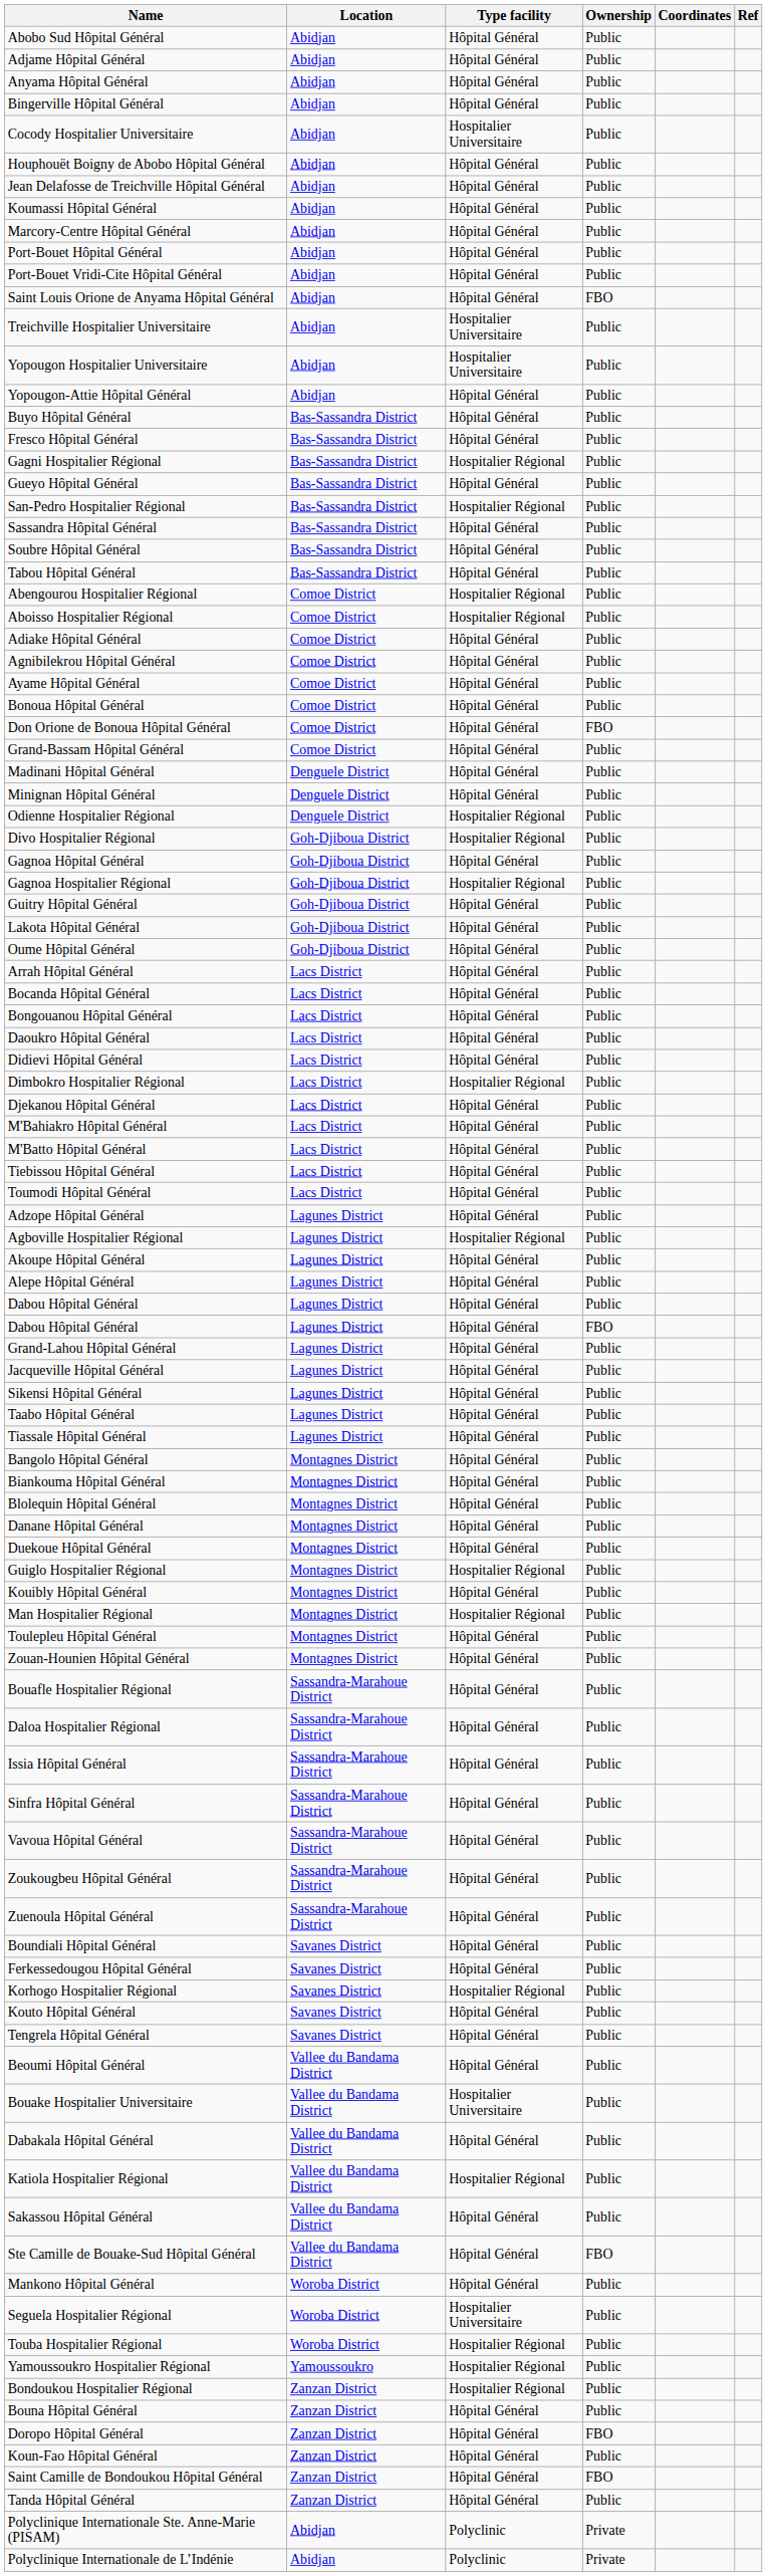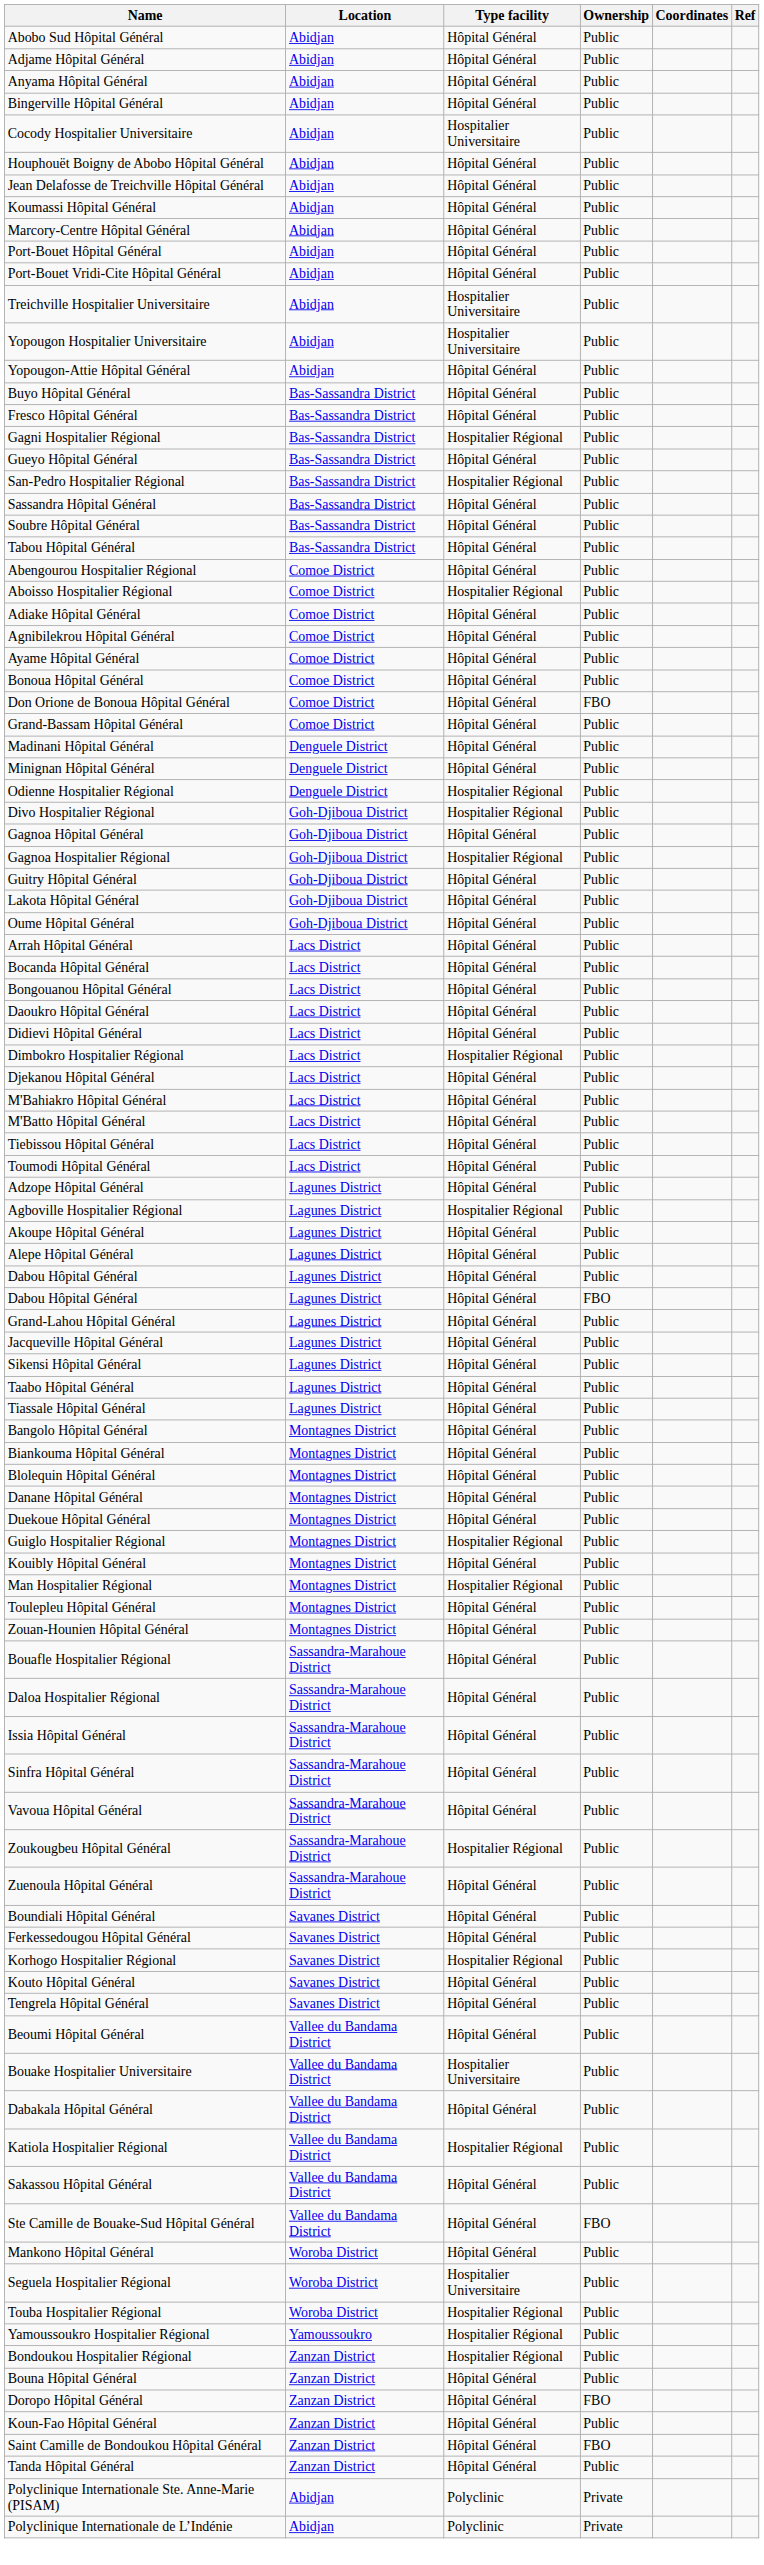 <table class="wikitable sortable plainrowheaders" summary="Hospitals in the Ivory Coast">
 <tr>
 <th>Name</th>
 <th>Location</th>
 <th>Type facility</th>
 <th>Ownership</th>
 <th>Coordinates</th>
 <th>Ref</th>
 </tr>
 <tr>
 <td>Abobo Sud Hôpital Général</td>
 <td><a href='#'>Abidjan</a></td>
 <td>Hôpital Général</td>
 <td>Public</td>
 <td></td>
 <td></td>
 </tr>
 <tr>
 <td>Adjame Hôpital Général</td>
 <td><a href='#'>Abidjan</a></td>
 <td>Hôpital Général</td>
 <td>Public</td>
 <td></td>
 <td></td>
 </tr>
 <tr>
 <td>Anyama Hôpital Général</td>
 <td><a href='#'>Abidjan</a></td>
 <td>Hôpital Général</td>
 <td>Public</td>
 <td></td>
 <td></td>
 </tr>
 <tr>
 <td>Bingerville Hôpital Général</td>
 <td><a href='#'>Abidjan</a></td>
 <td>Hôpital Général</td>
 <td>Public</td>
 <td></td>
 <td></td>
 </tr>
 <tr>
 <td>Cocody Hospitalier Universitaire</td>
 <td><a href='#'>Abidjan</a></td>
 <td>Hospitalier Universitaire</td>
 <td>Public</td>
 <td></td>
 <td></td>
 </tr>
 <tr>
 <td>Houphouët Boigny de Abobo Hôpital Général</td>
 <td><a href='#'>Abidjan</a></td>
 <td>Hôpital Général</td>
 <td>Public</td>
 <td></td>
 <td></td>
 </tr>
 <tr>
 <td>Jean Delafosse de Treichville Hôpital Général</td>
 <td><a href='#'>Abidjan</a></td>
 <td>Hôpital Général</td>
 <td>Public</td>
 <td></td>
 <td></td>
 </tr>
 <tr>
 <td>Koumassi Hôpital Général</td>
 <td><a href='#'>Abidjan</a></td>
 <td>Hôpital Général</td>
 <td>Public</td>
 <td></td>
 <td></td>
 </tr>
 <tr>
 <td>Marcory-Centre Hôpital Général</td>
 <td><a href='#'>Abidjan</a></td>
 <td>Hôpital Général</td>
 <td>Public</td>
 <td></td>
 <td></td>
 </tr>
 <tr>
 <td>Port-Bouet Hôpital Général</td>
 <td><a href='#'>Abidjan</a></td>
 <td>Hôpital Général</td>
 <td>Public</td>
 <td></td>
 <td></td>
 </tr>
 <tr>
 <td>Port-Bouet Vridi-Cite Hôpital Général</td>
 <td><a href='#'>Abidjan</a></td>
 <td>Hôpital Général</td>
 <td>Public</td>
 <td></td>
 <td></td>
 </tr>
 <tr>
-<td>Saint Louis Orione de Anyama Hôpital Général</td>
-<td><a href='#'>Abidjan</a></td>
-<td>Hôpital Général</td>
-<td>FBO</td>
-<td></td>
-<td></td>
-</tr>
-<tr>
 <td>Treichville Hospitalier Universitaire</td>
 <td><a href='#'>Abidjan</a></td>
 <td>Hospitalier Universitaire</td>
 <td>Public</td>
 <td></td>
 <td></td>
 </tr>
 <tr>
 <td>Yopougon Hospitalier Universitaire</td>
 <td><a href='#'>Abidjan</a></td>
 <td>Hospitalier Universitaire</td>
 <td>Public</td>
 <td></td>
 <td></td>
 </tr>
 <tr>
 <td>Yopougon-Attie Hôpital Général</td>
 <td><a href='#'>Abidjan</a></td>
 <td>Hôpital Général</td>
 <td>Public</td>
 <td></td>
 <td></td>
 </tr>
 <tr>
 <td>Buyo Hôpital Général</td>
 <td><a href='#'>Bas-Sassandra District</a></td>
 <td>Hôpital Général</td>
 <td>Public</td>
 <td></td>
 <td></td>
 </tr>
 <tr>
 <td>Fresco Hôpital Général</td>
 <td><a href='#'>Bas-Sassandra District</a></td>
 <td>Hôpital Général</td>
 <td>Public</td>
 <td></td>
 <td></td>
 </tr>
 <tr>
 <td>Gagni Hospitalier Régional</td>
 <td><a href='#'>Bas-Sassandra District</a></td>
 <td>Hospitalier Régional</td>
 <td>Public</td>
 <td></td>
 <td></td>
 </tr>
 <tr>
 <td>Gueyo Hôpital Général</td>
 <td><a href='#'>Bas-Sassandra District</a></td>
 <td>Hôpital Général</td>
 <td>Public</td>
 <td></td>
 <td></td>
 </tr>
 <tr>
 <td>San-Pedro Hospitalier Régional</td>
 <td><a href='#'>Bas-Sassandra District</a></td>
 <td>Hospitalier Régional</td>
 <td>Public</td>
 <td></td>
 <td></td>
 </tr>
 <tr>
 <td>Sassandra Hôpital Général</td>
 <td><a href='#'>Bas-Sassandra District</a></td>
 <td>Hôpital Général</td>
 <td>Public</td>
 <td></td>
 <td></td>
 </tr>
 <tr>
 <td>Soubre Hôpital Général</td>
 <td><a href='#'>Bas-Sassandra District</a></td>
 <td>Hôpital Général</td>
 <td>Public</td>
 <td></td>
 <td></td>
 </tr>
 <tr>
 <td>Tabou Hôpital Général</td>
 <td><a href='#'>Bas-Sassandra District</a></td>
 <td>Hôpital Général</td>
 <td>Public</td>
 <td></td>
 <td></td>
 </tr>
 <tr>
 <td>Abengourou Hospitalier Régional</td>
 <td><a href='#'>Comoe District</a></td>
-<td>Hospitalier Régional</td>
+<td>Hôpital Général</td>
 <td>Public</td>
 <td></td>
 <td></td>
 </tr>
 <tr>
 <td>Aboisso Hospitalier Régional</td>
 <td><a href='#'>Comoe District</a></td>
 <td>Hospitalier Régional</td>
 <td>Public</td>
 <td></td>
 <td></td>
 </tr>
 <tr>
 <td>Adiake Hôpital Général</td>
 <td><a href='#'>Comoe District</a></td>
 <td>Hôpital Général</td>
 <td>Public</td>
 <td></td>
 <td></td>
 </tr>
 <tr>
 <td>Agnibilekrou Hôpital Général</td>
 <td><a href='#'>Comoe District</a></td>
 <td>Hôpital Général</td>
 <td>Public</td>
 <td></td>
 <td></td>
 </tr>
 <tr>
 <td>Ayame Hôpital Général</td>
 <td><a href='#'>Comoe District</a></td>
 <td>Hôpital Général</td>
 <td>Public</td>
 <td></td>
 <td></td>
 </tr>
 <tr>
 <td>Bonoua Hôpital Général</td>
 <td><a href='#'>Comoe District</a></td>
 <td>Hôpital Général</td>
 <td>Public</td>
 <td></td>
 <td></td>
 </tr>
 <tr>
 <td>Don Orione de Bonoua Hôpital Général</td>
 <td><a href='#'>Comoe District</a></td>
 <td>Hôpital Général</td>
 <td>FBO</td>
 <td></td>
 <td></td>
 </tr>
 <tr>
 <td>Grand-Bassam Hôpital Général</td>
 <td><a href='#'>Comoe District</a></td>
 <td>Hôpital Général</td>
 <td>Public</td>
 <td></td>
 <td></td>
 </tr>
 <tr>
 <td>Madinani Hôpital Général</td>
 <td><a href='#'>Denguele District</a></td>
 <td>Hôpital Général</td>
 <td>Public</td>
 <td></td>
 <td></td>
 </tr>
 <tr>
 <td>Minignan Hôpital Général</td>
 <td><a href='#'>Denguele District</a></td>
 <td>Hôpital Général</td>
 <td>Public</td>
 <td></td>
 <td></td>
 </tr>
 <tr>
 <td>Odienne Hospitalier Régional</td>
 <td><a href='#'>Denguele District</a></td>
 <td>Hospitalier Régional</td>
 <td>Public</td>
 <td></td>
 <td></td>
 </tr>
 <tr>
 <td>Divo Hospitalier Régional</td>
 <td><a href='#'>Goh-Djiboua District</a></td>
 <td>Hospitalier Régional</td>
 <td>Public</td>
 <td></td>
 <td></td>
 </tr>
 <tr>
 <td>Gagnoa Hôpital Général</td>
 <td><a href='#'>Goh-Djiboua District</a></td>
 <td>Hôpital Général</td>
 <td>Public</td>
 <td></td>
 <td></td>
 </tr>
 <tr>
 <td>Gagnoa Hospitalier Régional</td>
 <td><a href='#'>Goh-Djiboua District</a></td>
 <td>Hospitalier Régional</td>
 <td>Public</td>
 <td></td>
 <td></td>
 </tr>
 <tr>
 <td>Guitry Hôpital Général</td>
 <td><a href='#'>Goh-Djiboua District</a></td>
 <td>Hôpital Général</td>
 <td>Public</td>
 <td></td>
 <td></td>
 </tr>
 <tr>
 <td>Lakota Hôpital Général</td>
 <td><a href='#'>Goh-Djiboua District</a></td>
 <td>Hôpital Général</td>
 <td>Public</td>
 <td></td>
 <td></td>
 </tr>
 <tr>
 <td>Oume Hôpital Général</td>
 <td><a href='#'>Goh-Djiboua District</a></td>
 <td>Hôpital Général</td>
 <td>Public</td>
 <td></td>
 <td></td>
 </tr>
 <tr>
 <td>Arrah Hôpital Général</td>
 <td><a href='#'>Lacs District</a></td>
 <td>Hôpital Général</td>
 <td>Public</td>
 <td></td>
 <td></td>
 </tr>
 <tr>
 <td>Bocanda Hôpital Général</td>
 <td><a href='#'>Lacs District</a></td>
 <td>Hôpital Général</td>
 <td>Public</td>
 <td></td>
 <td></td>
 </tr>
 <tr>
 <td>Bongouanou Hôpital Général</td>
 <td><a href='#'>Lacs District</a></td>
 <td>Hôpital Général</td>
 <td>Public</td>
 <td></td>
 <td></td>
 </tr>
 <tr>
 <td>Daoukro Hôpital Général</td>
 <td><a href='#'>Lacs District</a></td>
 <td>Hôpital Général</td>
 <td>Public</td>
 <td></td>
 <td></td>
 </tr>
 <tr>
 <td>Didievi Hôpital Général</td>
 <td><a href='#'>Lacs District</a></td>
 <td>Hôpital Général</td>
 <td>Public</td>
 <td></td>
 <td></td>
 </tr>
 <tr>
 <td>Dimbokro Hospitalier Régional</td>
 <td><a href='#'>Lacs District</a></td>
 <td>Hospitalier Régional</td>
 <td>Public</td>
 <td></td>
 <td></td>
 </tr>
 <tr>
 <td>Djekanou Hôpital Général</td>
 <td><a href='#'>Lacs District</a></td>
 <td>Hôpital Général</td>
 <td>Public</td>
 <td></td>
 <td></td>
 </tr>
 <tr>
 <td>M'Bahiakro Hôpital Général</td>
 <td><a href='#'>Lacs District</a></td>
 <td>Hôpital Général</td>
 <td>Public</td>
 <td></td>
 <td></td>
 </tr>
 <tr>
 <td>M'Batto Hôpital Général</td>
 <td><a href='#'>Lacs District</a></td>
 <td>Hôpital Général</td>
 <td>Public</td>
 <td></td>
 <td></td>
 </tr>
 <tr>
 <td>Tiebissou Hôpital Général</td>
 <td><a href='#'>Lacs District</a></td>
 <td>Hôpital Général</td>
 <td>Public</td>
 <td></td>
 <td></td>
 </tr>
 <tr>
 <td>Toumodi Hôpital Général</td>
 <td><a href='#'>Lacs District</a></td>
 <td>Hôpital Général</td>
 <td>Public</td>
 <td></td>
 <td></td>
 </tr>
 <tr>
 <td>Adzope Hôpital Général</td>
 <td><a href='#'>Lagunes District</a></td>
 <td>Hôpital Général</td>
 <td>Public</td>
 <td></td>
 <td></td>
 </tr>
 <tr>
 <td>Agboville Hospitalier Régional</td>
 <td><a href='#'>Lagunes District</a></td>
 <td>Hospitalier Régional</td>
 <td>Public</td>
 <td></td>
 <td></td>
 </tr>
 <tr>
 <td>Akoupe Hôpital Général</td>
 <td><a href='#'>Lagunes District</a></td>
 <td>Hôpital Général</td>
 <td>Public</td>
 <td></td>
 <td></td>
 </tr>
 <tr>
 <td>Alepe Hôpital Général</td>
 <td><a href='#'>Lagunes District</a></td>
 <td>Hôpital Général</td>
 <td>Public</td>
 <td></td>
 <td></td>
 </tr>
 <tr>
 <td>Dabou Hôpital Général</td>
 <td><a href='#'>Lagunes District</a></td>
 <td>Hôpital Général</td>
 <td>Public</td>
 <td></td>
 <td></td>
 </tr>
 <tr>
 <td>Dabou Hôpital Général</td>
 <td><a href='#'>Lagunes District</a></td>
 <td>Hôpital Général</td>
 <td>FBO</td>
 <td></td>
 <td></td>
 </tr>
 <tr>
 <td>Grand-Lahou Hôpital Général</td>
 <td><a href='#'>Lagunes District</a></td>
 <td>Hôpital Général</td>
 <td>Public</td>
 <td></td>
 <td></td>
 </tr>
 <tr>
 <td>Jacqueville Hôpital Général</td>
 <td><a href='#'>Lagunes District</a></td>
 <td>Hôpital Général</td>
 <td>Public</td>
 <td></td>
 <td></td>
 </tr>
 <tr>
 <td>Sikensi Hôpital Général</td>
 <td><a href='#'>Lagunes District</a></td>
 <td>Hôpital Général</td>
 <td>Public</td>
 <td></td>
 <td></td>
 </tr>
 <tr>
 <td>Taabo Hôpital Général</td>
 <td><a href='#'>Lagunes District</a></td>
 <td>Hôpital Général</td>
 <td>Public</td>
 <td></td>
 <td></td>
 </tr>
 <tr>
 <td>Tiassale Hôpital Général</td>
 <td><a href='#'>Lagunes District</a></td>
 <td>Hôpital Général</td>
 <td>Public</td>
 <td></td>
 <td></td>
 </tr>
 <tr>
 <td>Bangolo Hôpital Général</td>
 <td><a href='#'>Montagnes District</a></td>
 <td>Hôpital Général</td>
 <td>Public</td>
 <td></td>
 <td></td>
 </tr>
 <tr>
 <td>Biankouma Hôpital Général</td>
 <td><a href='#'>Montagnes District</a></td>
 <td>Hôpital Général</td>
 <td>Public</td>
 <td></td>
 <td></td>
 </tr>
 <tr>
 <td>Blolequin Hôpital Général</td>
 <td><a href='#'>Montagnes District</a></td>
 <td>Hôpital Général</td>
 <td>Public</td>
 <td></td>
 <td></td>
 </tr>
 <tr>
 <td>Danane Hôpital Général</td>
 <td><a href='#'>Montagnes District</a></td>
 <td>Hôpital Général</td>
 <td>Public</td>
 <td></td>
 <td></td>
 </tr>
 <tr>
 <td>Duekoue Hôpital Général</td>
 <td><a href='#'>Montagnes District</a></td>
 <td>Hôpital Général</td>
 <td>Public</td>
 <td></td>
 <td></td>
 </tr>
 <tr>
 <td>Guiglo Hospitalier Régional</td>
 <td><a href='#'>Montagnes District</a></td>
 <td>Hospitalier Régional</td>
 <td>Public</td>
 <td></td>
 <td></td>
 </tr>
 <tr>
 <td>Kouibly Hôpital Général</td>
 <td><a href='#'>Montagnes District</a></td>
 <td>Hôpital Général</td>
 <td>Public</td>
 <td></td>
 <td></td>
 </tr>
 <tr>
 <td>Man Hospitalier Régional</td>
 <td><a href='#'>Montagnes District</a></td>
 <td>Hospitalier Régional</td>
 <td>Public</td>
 <td></td>
 <td></td>
 </tr>
 <tr>
 <td>Toulepleu Hôpital Général</td>
 <td><a href='#'>Montagnes District</a></td>
 <td>Hôpital Général</td>
 <td>Public</td>
 <td></td>
 <td></td>
 </tr>
 <tr>
 <td>Zouan-Hounien Hôpital Général</td>
 <td><a href='#'>Montagnes District</a></td>
 <td>Hôpital Général</td>
 <td>Public</td>
 <td></td>
 <td></td>
 </tr>
 <tr>
 <td>Bouafle Hospitalier Régional</td>
 <td><a href='#'>Sassandra-Marahoue District</a></td>
 <td>Hôpital Général</td>
 <td>Public</td>
 <td></td>
 <td></td>
 </tr>
 <tr>
 <td>Daloa Hospitalier Régional</td>
 <td><a href='#'>Sassandra-Marahoue District</a></td>
 <td>Hôpital Général</td>
 <td>Public</td>
 <td></td>
 <td></td>
 </tr>
 <tr>
 <td>Issia Hôpital Général</td>
 <td><a href='#'>Sassandra-Marahoue District</a></td>
 <td>Hôpital Général</td>
 <td>Public</td>
 <td></td>
 <td></td>
 </tr>
 <tr>
 <td>Sinfra Hôpital Général</td>
 <td><a href='#'>Sassandra-Marahoue District</a></td>
 <td>Hôpital Général</td>
 <td>Public</td>
 <td></td>
 <td></td>
 </tr>
 <tr>
 <td>Vavoua Hôpital Général</td>
 <td><a href='#'>Sassandra-Marahoue District</a></td>
 <td>Hôpital Général</td>
 <td>Public</td>
 <td></td>
 <td></td>
 </tr>
 <tr>
 <td>Zoukougbeu Hôpital Général</td>
 <td><a href='#'>Sassandra-Marahoue District</a></td>
-<td>Hôpital Général</td>
+<td>Hospitalier Régional</td>
 <td>Public</td>
 <td></td>
 <td></td>
 </tr>
 <tr>
 <td>Zuenoula Hôpital Général</td>
 <td><a href='#'>Sassandra-Marahoue District</a></td>
 <td>Hôpital Général</td>
 <td>Public</td>
 <td></td>
 <td></td>
 </tr>
 <tr>
 <td>Boundiali Hôpital Général</td>
 <td><a href='#'>Savanes District</a></td>
 <td>Hôpital Général</td>
 <td>Public</td>
 <td></td>
 <td></td>
 </tr>
 <tr>
 <td>Ferkessedougou Hôpital Général</td>
 <td><a href='#'>Savanes District</a></td>
 <td>Hôpital Général</td>
 <td>Public</td>
 <td></td>
 <td></td>
 </tr>
 <tr>
 <td>Korhogo Hospitalier Régional</td>
 <td><a href='#'>Savanes District</a></td>
 <td>Hospitalier Régional</td>
 <td>Public</td>
 <td></td>
 <td></td>
 </tr>
 <tr>
 <td>Kouto Hôpital Général</td>
 <td><a href='#'>Savanes District</a></td>
 <td>Hôpital Général</td>
 <td>Public</td>
 <td></td>
 <td></td>
 </tr>
 <tr>
 <td>Tengrela Hôpital Général</td>
 <td><a href='#'>Savanes District</a></td>
 <td>Hôpital Général</td>
 <td>Public</td>
 <td></td>
 <td></td>
 </tr>
 <tr>
 <td>Beoumi Hôpital Général</td>
 <td><a href='#'>Vallee du Bandama District</a></td>
 <td>Hôpital Général</td>
 <td>Public</td>
 <td></td>
 <td></td>
 </tr>
 <tr>
 <td>Bouake Hospitalier Universitaire</td>
 <td><a href='#'>Vallee du Bandama District</a></td>
 <td>Hospitalier Universitaire</td>
 <td>Public</td>
 <td></td>
 <td></td>
 </tr>
 <tr>
 <td>Dabakala Hôpital Général</td>
 <td><a href='#'>Vallee du Bandama District</a></td>
 <td>Hôpital Général</td>
 <td>Public</td>
 <td></td>
 <td></td>
 </tr>
 <tr>
 <td>Katiola Hospitalier Régional</td>
 <td><a href='#'>Vallee du Bandama District</a></td>
 <td>Hospitalier Régional</td>
 <td>Public</td>
 <td></td>
 <td></td>
 </tr>
 <tr>
 <td>Sakassou Hôpital Général</td>
 <td><a href='#'>Vallee du Bandama District</a></td>
 <td>Hôpital Général</td>
 <td>Public</td>
 <td></td>
 <td></td>
 </tr>
 <tr>
 <td>Ste Camille de Bouake-Sud Hôpital Général</td>
 <td><a href='#'>Vallee du Bandama District</a></td>
 <td>Hôpital Général</td>
 <td>FBO</td>
 <td></td>
 <td></td>
 </tr>
 <tr>
 <td>Mankono Hôpital Général</td>
 <td><a href='#'>Woroba District</a></td>
 <td>Hôpital Général</td>
 <td>Public</td>
 <td></td>
 <td></td>
 </tr>
 <tr>
 <td>Seguela Hospitalier Régional</td>
 <td><a href='#'>Woroba District</a></td>
 <td>Hospitalier Universitaire</td>
 <td>Public</td>
 <td></td>
 <td></td>
 </tr>
 <tr>
 <td>Touba Hospitalier Régional</td>
 <td><a href='#'>Woroba District</a></td>
 <td>Hospitalier Régional</td>
 <td>Public</td>
 <td></td>
 <td></td>
 </tr>
 <tr>
 <td>Yamoussoukro Hospitalier Régional</td>
 <td><a href='#'>Yamoussoukro</a></td>
 <td>Hospitalier Régional</td>
 <td>Public</td>
 <td></td>
 <td></td>
 </tr>
 <tr>
 <td>Bondoukou Hospitalier Régional</td>
 <td><a href='#'>Zanzan District</a></td>
 <td>Hospitalier Régional</td>
 <td>Public</td>
 <td></td>
 <td></td>
 </tr>
 <tr>
 <td>Bouna Hôpital Général</td>
 <td><a href='#'>Zanzan District</a></td>
 <td>Hôpital Général</td>
 <td>Public</td>
 <td></td>
 <td></td>
 </tr>
 <tr>
 <td>Doropo Hôpital Général</td>
 <td><a href='#'>Zanzan District</a></td>
 <td>Hôpital Général</td>
 <td>FBO</td>
 <td></td>
 <td></td>
 </tr>
 <tr>
 <td>Koun-Fao Hôpital Général</td>
 <td><a href='#'>Zanzan District</a></td>
 <td>Hôpital Général</td>
 <td>Public</td>
 <td></td>
 <td></td>
 </tr>
 <tr>
 <td>Saint Camille de Bondoukou Hôpital Général</td>
 <td><a href='#'>Zanzan District</a></td>
 <td>Hôpital Général</td>
 <td>FBO</td>
 <td></td>
 <td></td>
 </tr>
 <tr>
 <td>Tanda Hôpital Général</td>
 <td><a href='#'>Zanzan District</a></td>
 <td>Hôpital Général</td>
 <td>Public</td>
 <td></td>
 <td></td>
 </tr>
 <tr>
 <td>Polyclinique Internationale Ste. Anne-Marie (PISAM)</td>
 <td><a href='#'>Abidjan</a></td>
 <td>Polyclinic</td>
 <td>Private</td>
 <td></td>
 <td></td>
 </tr>
 <tr>
 <td>Polyclinique Internationale de L’Indénie</td>
 <td><a href='#'>Abidjan</a></td>
 <td>Polyclinic</td>
 <td>Private</td>
 <td></td>
 <td></td>
 </tr>
 </table>
